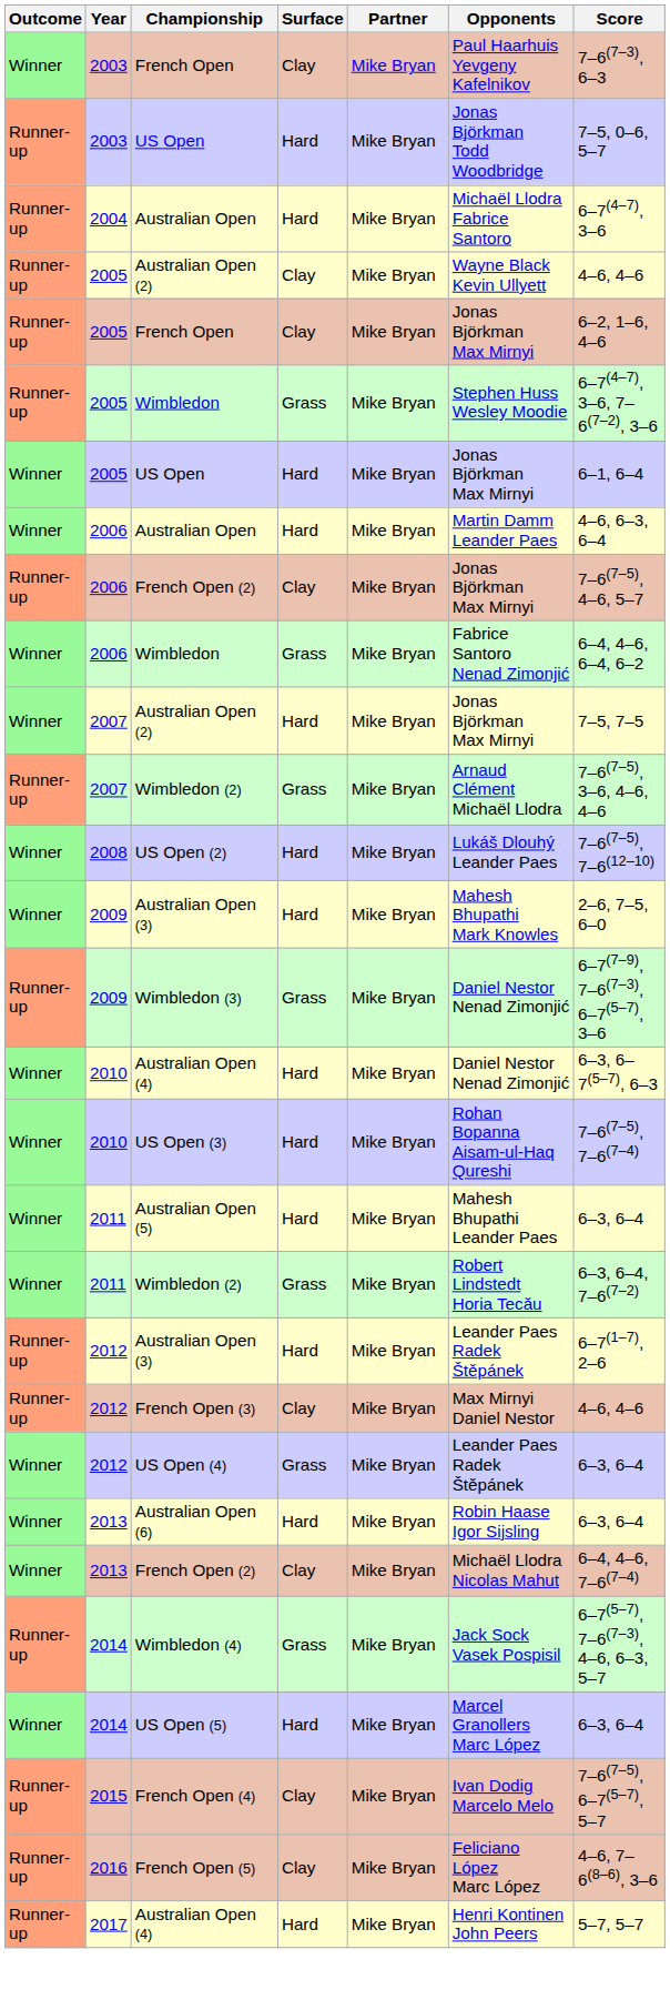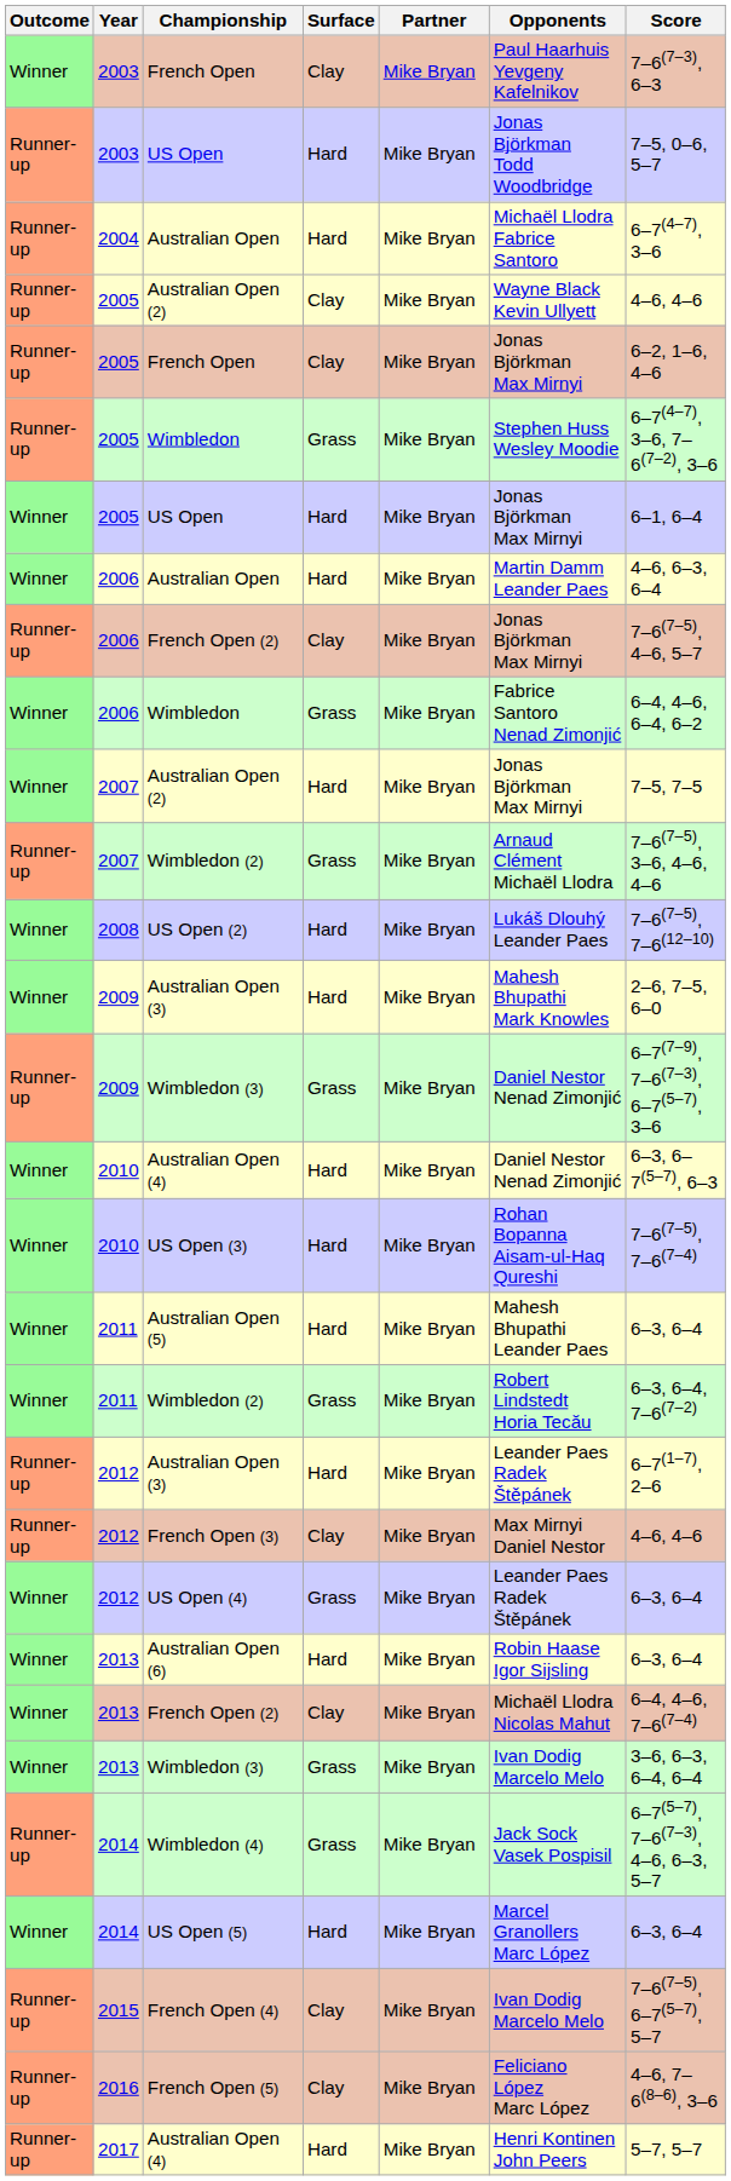 <table class="sortable wikitable" style=font-size:97%>
 <tr>
 <th>Outcome</th>
 <th>Year</th>
 <th width=200>Championship</th>
 <th>Surface</th>
 <th width=200>Partner</th>
 <th width=200>Opponents</th>
 <th width=200>Score</th>
 </tr>
 <tr bgcolor=EBC2AF>
 <td bgcolor=98FB98>Winner</td>
 <td><a href='#'>2003</a></td>
 <td>French Open</td>
 <td>Clay</td>
 <td> <a href='#'>Mike Bryan</a></td>
 <td> <a href='#'>Paul Haarhuis</a><br> <a href='#'>Yevgeny Kafelnikov</a></td>
 <td>7–6<sup>(7–3)</sup>, 6–3</td>
 </tr>
 <tr bgcolor=CCCCFF>
 <td bgcolor=FFA07A>Runner-up</td>
 <td><a href='#'>2003</a></td>
 <td><a href='#'>US Open</a></td>
 <td>Hard</td>
 <td> Mike Bryan</td>
 <td> <a href='#'>Jonas Björkman</a><br> <a href='#'>Todd Woodbridge</a></td>
 <td>7–5, 0–6, 5–7</td>
 </tr>
 <tr bgcolor=FFFFCC>
 <td bgcolor=FFA07A>Runner-up</td>
 <td><a href='#'>2004</a></td>
 <td>Australian Open</td>
 <td>Hard</td>
 <td> Mike Bryan</td>
 <td> <a href='#'>Michaël Llodra</a><br> <a href='#'>Fabrice Santoro</a></td>
 <td>6–7<sup>(4–7)</sup>, 3–6</td>
 </tr>
 <tr bgcolor=FFFFCC>
 <td bgcolor=FFA07A>Runner-up</td>
 <td><a href='#'>2005</a></td>
 <td>Australian Open <small>(2)</small></td>
 <td>Clay</td>
 <td> Mike Bryan</td>
 <td> <a href='#'>Wayne Black</a><br> <a href='#'>Kevin Ullyett</a></td>
 <td>4–6, 4–6</td>
 </tr>
 <tr bgcolor=EBC2AF>
 <td bgcolor=FFA07A>Runner-up</td>
 <td><a href='#'>2005</a></td>
 <td>French Open</td>
 <td>Clay</td>
 <td> Mike Bryan</td>
 <td> Jonas Björkman<br> <a href='#'>Max Mirnyi</a></td>
 <td>6–2, 1–6, 4–6</td>
 </tr>
 <tr bgcolor=CCFFCC>
 <td bgcolor=FFA07A>Runner-up</td>
 <td><a href='#'>2005</a></td>
 <td><a href='#'>Wimbledon</a></td>
 <td>Grass</td>
 <td> Mike Bryan</td>
 <td> <a href='#'>Stephen Huss</a><br> <a href='#'>Wesley Moodie</a></td>
 <td>6–7<sup>(4–7)</sup>, 3–6, 7–6<sup>(7–2)</sup>, 3–6</td>
 </tr>
 <tr bgcolor=CCCCFF>
 <td bgcolor=98FB98>Winner</td>
 <td><a href='#'>2005</a></td>
 <td>US Open</td>
 <td>Hard</td>
 <td> Mike Bryan</td>
 <td> Jonas Björkman<br> Max Mirnyi</td>
 <td>6–1, 6–4</td>
 </tr>
 <tr bgcolor=FFFFCC>
 <td bgcolor=98FB98>Winner</td>
 <td><a href='#'>2006</a></td>
 <td>Australian Open</td>
 <td>Hard</td>
 <td> Mike Bryan</td>
 <td> <a href='#'>Martin Damm</a><br> <a href='#'>Leander Paes</a></td>
 <td>4–6, 6–3, 6–4</td>
 </tr>
 <tr bgcolor=EBC2AF>
 <td bgcolor=FFA07A>Runner-up</td>
 <td><a href='#'>2006</a></td>
 <td>French Open <small>(2)</small></td>
 <td>Clay</td>
 <td> Mike Bryan</td>
 <td> Jonas Björkman<br> Max Mirnyi</td>
 <td>7–6<sup>(7–5)</sup>, 4–6, 5–7</td>
 </tr>
 <tr bgcolor=CCFFCC>
 <td bgcolor=98FB98>Winner</td>
 <td><a href='#'>2006</a></td>
 <td>Wimbledon</td>
 <td>Grass</td>
 <td> Mike Bryan</td>
 <td> Fabrice Santoro<br> <a href='#'>Nenad Zimonjić</a></td>
 <td>6–4, 4–6, 6–4, 6–2</td>
 </tr>
 <tr bgcolor=FFFFCC>
 <td bgcolor=98FB98>Winner</td>
 <td><a href='#'>2007</a></td>
 <td>Australian Open <small>(2)</small></td>
 <td>Hard</td>
 <td> Mike Bryan</td>
 <td> Jonas Björkman<br> Max Mirnyi</td>
 <td>7–5, 7–5</td>
 </tr>
 <tr bgcolor=CCFFCC>
 <td bgcolor=FFA07A>Runner-up</td>
 <td><a href='#'>2007</a></td>
 <td>Wimbledon <small>(2)</small></td>
 <td>Grass</td>
 <td> Mike Bryan</td>
 <td> <a href='#'>Arnaud Clément</a><br> Michaël Llodra</td>
 <td>7–6<sup>(7–5)</sup>, 3–6, 4–6, 4–6</td>
 </tr>
 <tr bgcolor=CCCCFF>
 <td bgcolor=98FB98>Winner</td>
 <td><a href='#'>2008</a></td>
 <td>US Open <small>(2)</small></td>
 <td>Hard</td>
 <td> Mike Bryan</td>
 <td> <a href='#'>Lukáš Dlouhý</a><br> Leander Paes</td>
 <td>7–6<sup>(7–5)</sup>, 7–6<sup>(12–10)</sup></td>
 </tr>
 <tr bgcolor=FFFFCC>
 <td bgcolor=98FB98>Winner</td>
 <td><a href='#'>2009</a></td>
 <td>Australian Open <small>(3)</small></td>
 <td>Hard</td>
 <td> Mike Bryan</td>
 <td> <a href='#'>Mahesh Bhupathi</a><br> <a href='#'>Mark Knowles</a></td>
 <td>2–6, 7–5, 6–0</td>
 </tr>
 <tr bgcolor=CCFFCC>
 <td bgcolor=FFA07A>Runner-up</td>
 <td><a href='#'>2009</a></td>
 <td>Wimbledon <small>(3)</small></td>
 <td>Grass</td>
 <td> Mike Bryan</td>
 <td> <a href='#'>Daniel Nestor</a><br> Nenad Zimonjić</td>
 <td>6–7<sup>(7–9)</sup>, 7–6<sup>(7–3)</sup>, 6–7<sup>(5–7)</sup>, 3–6</td>
 </tr>
 <tr bgcolor=FFFFCC>
 <td bgcolor=98FB98>Winner</td>
 <td><a href='#'>2010</a></td>
 <td>Australian Open <small>(4)</small></td>
 <td>Hard</td>
 <td> Mike Bryan</td>
 <td> Daniel Nestor<br> Nenad Zimonjić</td>
 <td>6–3, 6–7<sup>(5–7)</sup>, 6–3</td>
 </tr>
 <tr bgcolor=CCCCFF>
 <td bgcolor=98FB98>Winner</td>
 <td><a href='#'>2010</a></td>
 <td>US Open <small>(3)</small></td>
 <td>Hard</td>
 <td> Mike Bryan</td>
 <td> <a href='#'>Rohan Bopanna</a><br> <a href='#'>Aisam-ul-Haq Qureshi</a></td>
 <td>7–6<sup>(7–5)</sup>, 7–6<sup>(7–4)</sup></td>
 </tr>
 <tr bgcolor=FFFFCC>
 <td bgcolor=98FB98>Winner</td>
 <td><a href='#'>2011</a></td>
 <td>Australian Open <small>(5)</small></td>
 <td>Hard</td>
 <td> Mike Bryan</td>
 <td> Mahesh Bhupathi<br> Leander Paes</td>
 <td>6–3, 6–4</td>
 </tr>
 <tr bgcolor=CCFFCC>
 <td bgcolor=98FB98>Winner</td>
 <td><a href='#'>2011</a></td>
 <td>Wimbledon <small>(2)</small></td>
 <td>Grass</td>
 <td> Mike Bryan</td>
 <td> <a href='#'>Robert Lindstedt</a><br> <a href='#'>Horia Tecău</a></td>
 <td>6–3, 6–4, 7–6<sup>(7–2)</sup></td>
 </tr>
 <tr bgcolor=FFFFCC>
 <td bgcolor=FFA07A>Runner-up</td>
 <td><a href='#'>2012</a></td>
 <td>Australian Open <small>(3)</small></td>
 <td>Hard</td>
 <td> Mike Bryan</td>
 <td> Leander Paes<br> <a href='#'>Radek Štěpánek</a></td>
 <td>6–7<sup>(1–7)</sup>, 2–6</td>
 </tr>
 <tr bgcolor=EBC2AF>
 <td bgcolor=FFA07A>Runner-up</td>
 <td><a href='#'>2012</a></td>
 <td>French Open <small>(3)</small></td>
 <td>Clay</td>
 <td> Mike Bryan</td>
 <td> Max Mirnyi<br> Daniel Nestor</td>
 <td>4–6, 4–6</td>
 </tr>
 <tr bgcolor=CCCCFF>
 <td bgcolor=98FB98>Winner</td>
 <td><a href='#'>2012</a></td>
 <td>US Open <small>(4)</small></td>
 <td>Grass</td>
 <td> Mike Bryan</td>
 <td> Leander Paes<br> Radek Štěpánek</td>
 <td>6–3, 6–4</td>
 </tr>
 <tr bgcolor=FFFFCC>
 <td bgcolor=98FB98>Winner</td>
 <td><a href='#'>2013</a></td>
 <td>Australian Open <small>(6)</small></td>
 <td>Hard</td>
 <td> Mike Bryan</td>
 <td> <a href='#'>Robin Haase</a><br> <a href='#'>Igor Sijsling</a></td>
 <td>6–3, 6–4</td>
 </tr>
 <tr bgcolor=EBC2AF>
 <td bgcolor=98FB98>Winner</td>
 <td><a href='#'>2013</a></td>
 <td>French Open <small>(2)</small></td>
 <td>Clay</td>
 <td> Mike Bryan</td>
 <td> Michaël Llodra<br> <a href='#'>Nicolas Mahut</a></td>
 <td>6–4, 4–6, 7–6<sup>(7–4)</sup></td>
 </tr>
 <tr bgcolor=CCFFCC>
+<td bgcolor=98FB98>Winner</td>
+<td><a href='#'>2013</a></td>
+<td>Wimbledon <small>(3)</small></td>
+<td>Grass</td>
+<td> Mike Bryan</td>
+<td> <a href='#'>Ivan Dodig</a><br> <a href='#'>Marcelo Melo</a></td>
+<td>3–6, 6–3, 6–4, 6–4</td>
+</tr>
+<tr bgcolor=CCFFCC>
 <td bgcolor=FFA07A>Runner-up</td>
 <td><a href='#'>2014</a></td>
 <td>Wimbledon <small>(4)</small></td>
 <td>Grass</td>
 <td> Mike Bryan</td>
 <td> <a href='#'>Jack Sock</a><br> <a href='#'>Vasek Pospisil</a></td>
 <td>6–7<sup>(5–7)</sup>, 7–6<sup>(7–3)</sup>, 4–6, 6–3, 5–7</td>
 </tr>
 <tr bgcolor=CCCCFF>
 <td bgcolor=98FB98>Winner</td>
 <td><a href='#'>2014</a></td>
 <td>US Open <small>(5)</small></td>
 <td>Hard</td>
 <td> Mike Bryan</td>
 <td> <a href='#'>Marcel Granollers</a><br> <a href='#'>Marc López</a></td>
 <td>6–3, 6–4</td>
 </tr>
 <tr bgcolor=EBC2AF>
 <td bgcolor=FFA07A>Runner-up</td>
 <td><a href='#'>2015</a></td>
 <td>French Open <small>(4)</small></td>
 <td>Clay</td>
 <td> Mike Bryan</td>
 <td> <a href='#'>Ivan Dodig</a><br> <a href='#'>Marcelo Melo</a></td>
 <td>7–6<sup>(7–5)</sup>, 6–7<sup>(5–7)</sup>, 5–7</td>
 </tr>
 <tr bgcolor=EBC2AF>
 <td bgcolor=FFA07A>Runner-up</td>
 <td><a href='#'>2016</a></td>
 <td>French Open <small>(5)</small></td>
 <td>Clay</td>
 <td> Mike Bryan</td>
 <td> <a href='#'>Feliciano López</a><br> Marc López</td>
 <td>4–6, 7–6<sup>(8–6)</sup>, 3–6</td>
 </tr>
 <tr bgcolor=FFFFCC>
 <td bgcolor=FFA07A>Runner-up</td>
 <td><a href='#'>2017</a></td>
 <td>Australian Open <small>(4)</small></td>
 <td>Hard</td>
 <td> Mike Bryan</td>
 <td> <a href='#'>Henri Kontinen</a><br> <a href='#'>John Peers</a></td>
 <td>5–7, 5–7</td>
 </tr>
 </table>
